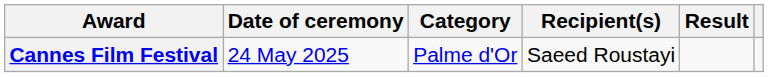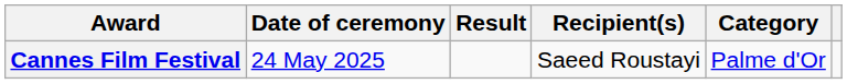 <table class="wikitable sortable plainrowheaders">
 <tr>
 <th scope="col">Award</th>
 <th scope="col">Date of ceremony</th>
+<th scope="col">Result</th>
+<th scope="col">Recipient(s)</th>
 <th scope="col">Category</th>
-<th scope="col">Recipient(s)</th>
-<th scope="col">Result</th>
 <th scope="col" class="unsortable"></th>
 </tr>
 <tr>
 <th scope="row"><a href='#'>Cannes Film Festival</a></th>
 <td><a href='#'>24 May 2025</a></td>
+<td></td>
+<td>Saeed Roustayi</td>
 <td><a href='#'>Palme d'Or</a></td>
-<td>Saeed Roustayi</td>
-<td></td>
 <td align="center"></td>
 </tr>
 </table>
